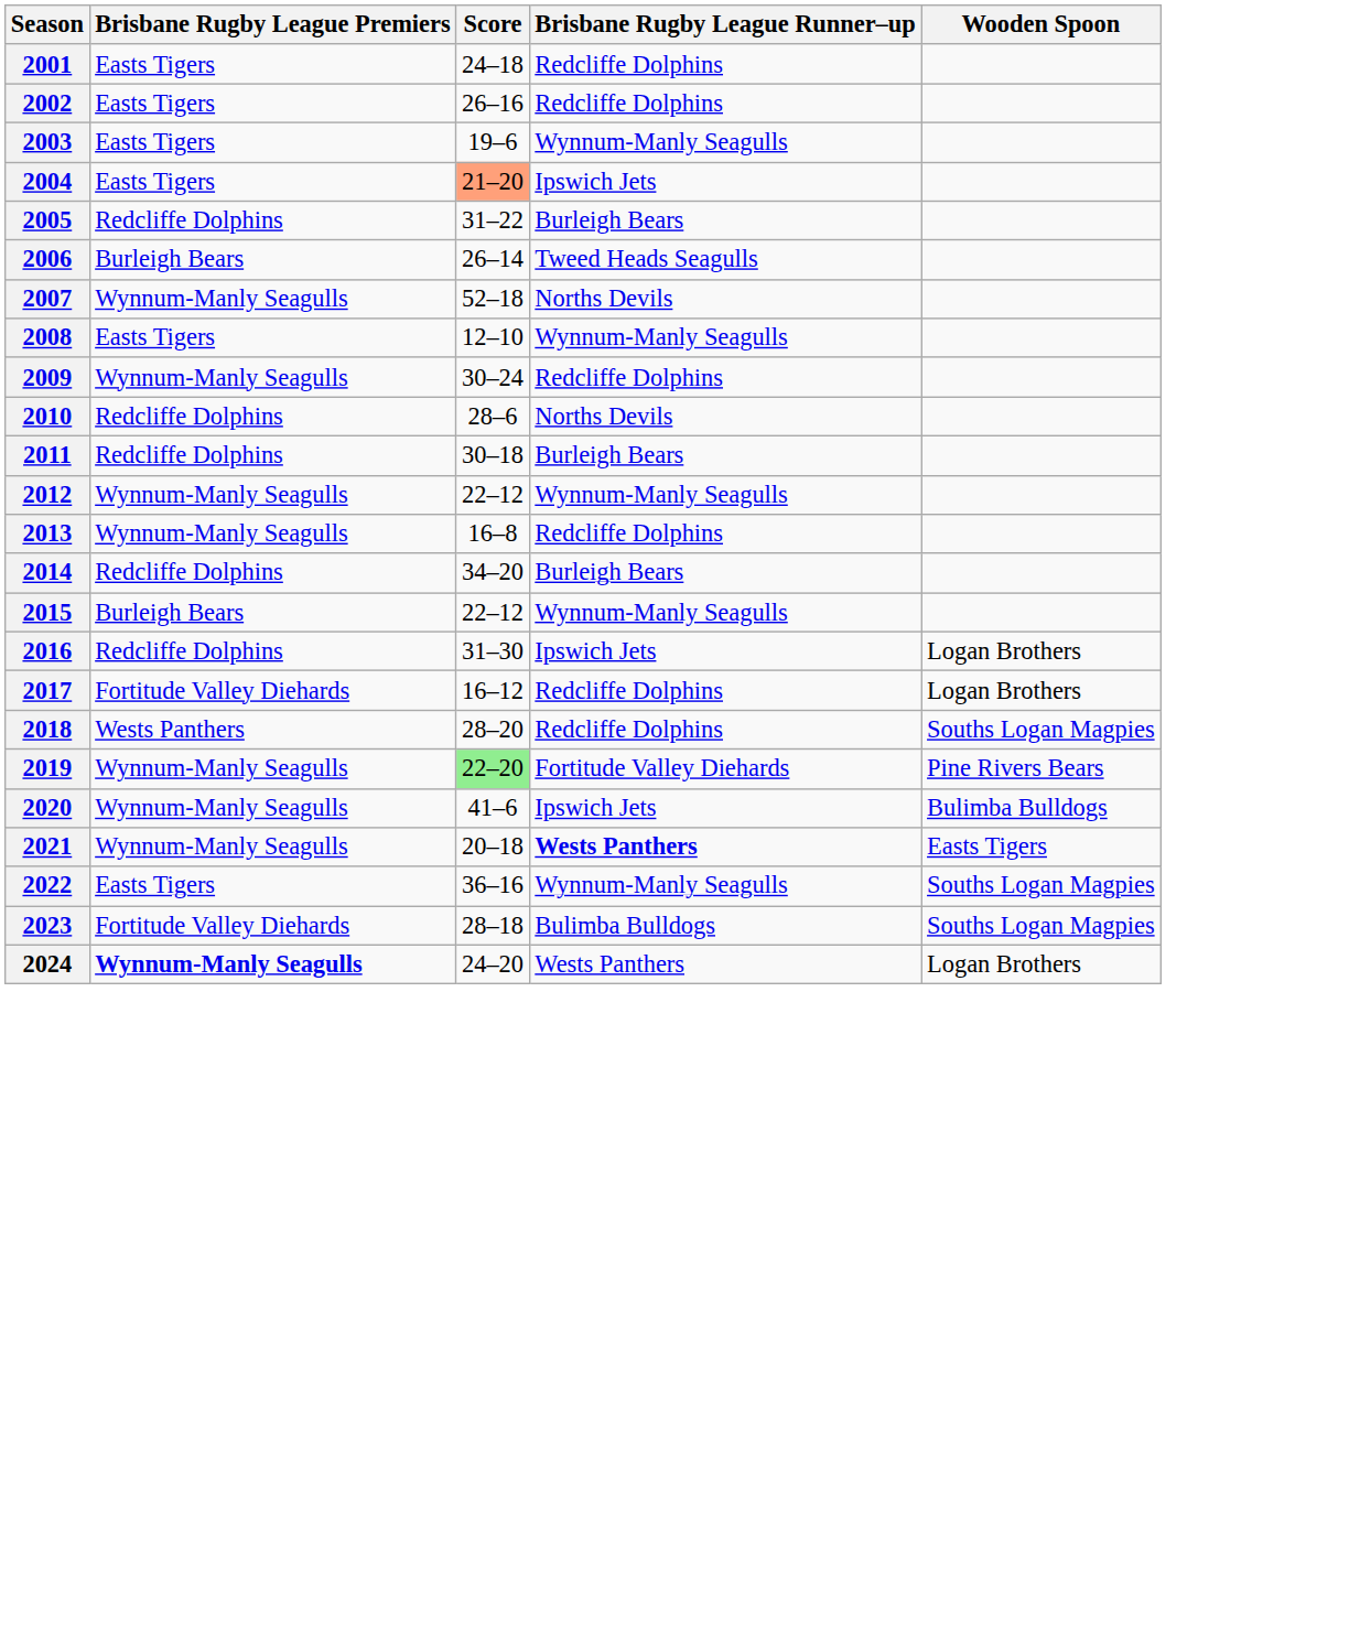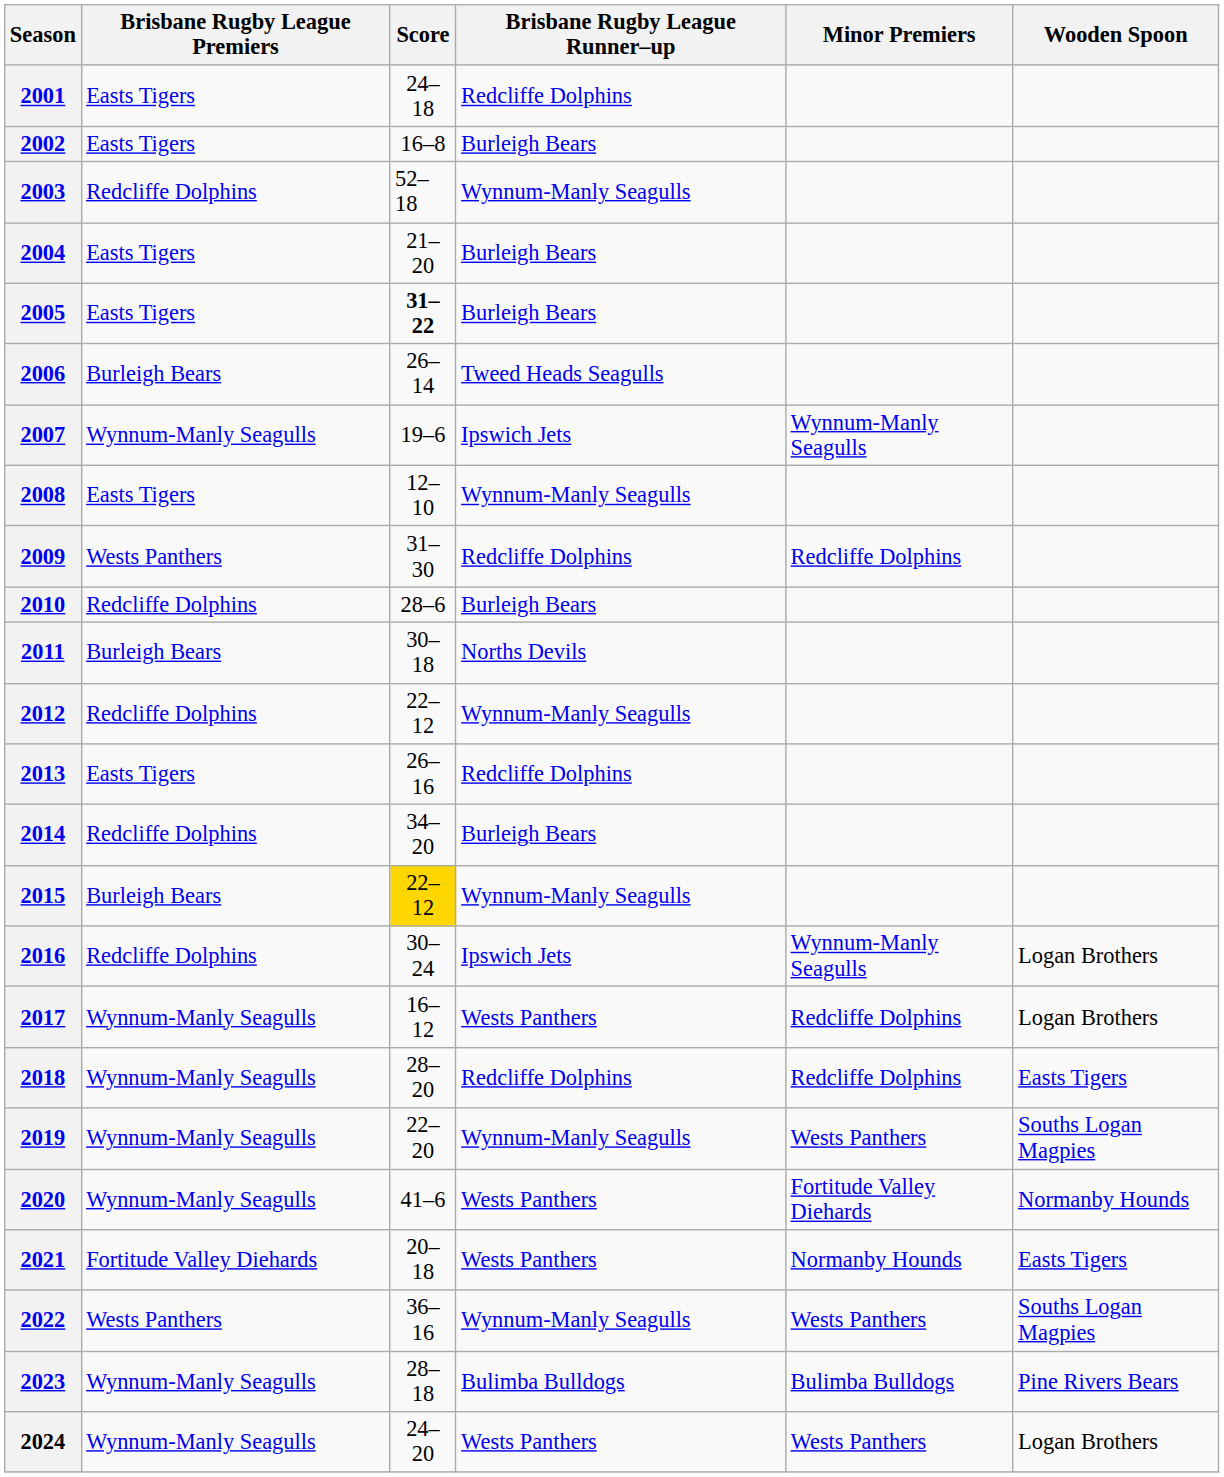 <table class="wikitable">
 <tr>
 <th scope="col">Season</th>
 <th scope="col">Brisbane Rugby League Premiers</th>
 <th scope="col">Score</th>
 <th scope="col">Brisbane Rugby League Runner–up</th>
+<th>Minor Premiers</th>
 <th>Wooden Spoon</th>
 </tr>
 <tr>
 <th scope="row"><a href='#'>2001</a></th>
 <td> <a href='#'>Easts Tigers</a></td>
 <td style="text-align:center;">24–18</td>
 <td> <a href='#'>Redcliffe Dolphins</a></td>
 <td></td>
+<td></td>
 </tr>
 <tr>
 <th scope="row"><a href='#'>2002</a></th>
 <td> <a href='#'>Easts Tigers</a></td>
-<td style="text-align:center;">26–16</td>
-<td> <a href='#'>Redcliffe Dolphins</a></td>
+<td style="text-align:center;">16–8</td>
+<td> <a href='#'>Burleigh Bears</a></td>
+<td></td>
 <td></td>
 </tr>
 <tr>
 <th scope="row"><a href='#'>2003</a></th>
-<td> <a href='#'>Easts Tigers</a></td>
-<td style="text-align:center;">19–6</td>
+<td> <a href='#'>Redcliffe Dolphins</a></td>
+<td>52–18</td>
 <td> <a href='#'>Wynnum-Manly Seagulls</a></td>
+<td></td>
 <td></td>
 </tr>
 <tr>
 <th scope="row"><a href='#'>2004</a></th>
 <td> <a href='#'>Easts Tigers</a></td>
-<td style="background: lightsalmon; text-align:center;">21–20</td>
-<td> <a href='#'>Ipswich Jets</a></td>
+<td style="text-align:center;">21–20</td>
+<td> <a href='#'>Burleigh Bears</a></td>
+<td></td>
 <td></td>
 </tr>
 <tr>
 <th scope="row"><a href='#'>2005</a></th>
-<td> <a href='#'>Redcliffe Dolphins</a></td>
-<td style="text-align:center;">31–22</td>
+<td> <a href='#'>Easts Tigers</a></td>
+<td style="text-align:center;"><strong>31–22</strong></td>
 <td> <a href='#'>Burleigh Bears</a></td>
+<td></td>
 <td></td>
 </tr>
 <tr>
 <th scope="row"><a href='#'>2006</a></th>
 <td> <a href='#'>Burleigh Bears</a></td>
 <td style="text-align:center;">26–14</td>
 <td> <a href='#'>Tweed Heads Seagulls</a></td>
 <td></td>
+<td></td>
 </tr>
 <tr>
 <th scope="row"><a href='#'>2007</a></th>
 <td> <a href='#'>Wynnum-Manly Seagulls</a></td>
-<td>52–18</td>
-<td> <a href='#'>Norths Devils</a></td>
+<td style="text-align:center;">19–6</td>
+<td> <a href='#'>Ipswich Jets</a></td>
+<td> <a href='#'>Wynnum-Manly Seagulls</a></td>
 <td></td>
 </tr>
 <tr>
 <th scope="row"><a href='#'>2008</a></th>
 <td> <a href='#'>Easts Tigers</a></td>
 <td style="text-align:center;">12–10</td>
 <td> <a href='#'>Wynnum-Manly Seagulls</a></td>
 <td></td>
+<td></td>
 </tr>
 <tr>
 <th scope="row"><a href='#'>2009</a></th>
-<td> <a href='#'>Wynnum-Manly Seagulls</a></td>
-<td style="text-align:center;">30–24</td>
+<td> <a href='#'>Wests Panthers</a></td>
+<td style="text-align:center;">31–30</td>
+<td> <a href='#'>Redcliffe Dolphins</a></td>
 <td> <a href='#'>Redcliffe Dolphins</a></td>
 <td></td>
 </tr>
 <tr>
 <th scope="row"><a href='#'>2010</a></th>
 <td> <a href='#'>Redcliffe Dolphins</a></td>
 <td style="text-align:center;">28–6</td>
-<td> <a href='#'>Norths Devils</a></td>
+<td> <a href='#'>Burleigh Bears</a></td>
+<td></td>
 <td></td>
 </tr>
 <tr>
 <th scope="row"><a href='#'>2011</a></th>
-<td> <a href='#'>Redcliffe Dolphins</a></td>
+<td> <a href='#'>Burleigh Bears</a></td>
 <td style="text-align:center;">30–18</td>
-<td> <a href='#'>Burleigh Bears</a></td>
+<td> <a href='#'>Norths Devils</a></td>
+<td></td>
 <td></td>
 </tr>
 <tr>
 <th scope="row"><a href='#'>2012</a></th>
-<td> <a href='#'>Wynnum-Manly Seagulls</a></td>
+<td> <a href='#'>Redcliffe Dolphins</a></td>
 <td style="text-align:center;">22–12</td>
 <td> <a href='#'>Wynnum-Manly Seagulls</a></td>
+<td></td>
 <td></td>
 </tr>
 <tr>
 <th scope="row"><a href='#'>2013</a></th>
-<td> <a href='#'>Wynnum-Manly Seagulls</a></td>
-<td style="text-align:center;">16–8</td>
+<td> <a href='#'>Easts Tigers</a></td>
+<td style="text-align:center;">26–16</td>
 <td> <a href='#'>Redcliffe Dolphins</a></td>
+<td></td>
 <td></td>
 </tr>
 <tr>
 <th scope="row"><a href='#'>2014</a></th>
 <td> <a href='#'>Redcliffe Dolphins</a></td>
 <td style="text-align:center;">34–20</td>
 <td> <a href='#'>Burleigh Bears</a></td>
 <td></td>
+<td></td>
 </tr>
 <tr>
 <th scope="row"><a href='#'>2015</a></th>
 <td> <a href='#'>Burleigh Bears</a></td>
-<td style="text-align:center;">22–12</td>
+<td style="background: gold; text-align:center;">22–12</td>
 <td> <a href='#'>Wynnum-Manly Seagulls</a></td>
+<td></td>
 <td></td>
 </tr>
 <tr>
 <th scope="row"><a href='#'>2016</a></th>
 <td> <a href='#'>Redcliffe Dolphins</a></td>
-<td style="text-align:center;">31–30</td>
+<td style="text-align:center;">30–24</td>
 <td> <a href='#'>Ipswich Jets</a></td>
+<td> <a href='#'>Wynnum-Manly Seagulls</a></td>
 <td> Logan Brothers</td>
 </tr>
 <tr>
 <th scope="row"><a href='#'>2017</a></th>
-<td> <a href='#'>Fortitude Valley Diehards</a></td>
+<td> <a href='#'>Wynnum-Manly Seagulls</a></td>
 <td style="text-align:center;">16–12</td>
+<td> <a href='#'>Wests Panthers</a></td>
 <td> <a href='#'>Redcliffe Dolphins</a></td>
 <td> Logan Brothers</td>
 </tr>
 <tr>
 <th scope="row"><a href='#'>2018</a></th>
-<td> <a href='#'>Wests Panthers</a></td>
+<td> <a href='#'>Wynnum-Manly Seagulls</a></td>
 <td style="text-align:center;">28–20</td>
 <td> <a href='#'>Redcliffe Dolphins</a></td>
-<td> <a href='#'>Souths Logan Magpies</a></td>
+<td> <a href='#'>Redcliffe Dolphins</a></td>
+<td> <a href='#'>Easts Tigers</a></td>
 </tr>
 <tr>
 <th scope="row"><a href='#'>2019</a></th>
 <td> <a href='#'>Wynnum-Manly Seagulls</a></td>
-<td style="background: lightgreen; text-align:center;">22–20</td>
-<td> <a href='#'>Fortitude Valley Diehards</a></td>
-<td> <a href='#'>Pine Rivers Bears</a></td>
+<td style="text-align:center;">22–20</td>
+<td> <a href='#'>Wynnum-Manly Seagulls</a></td>
+<td> <a href='#'>Wests Panthers</a></td>
+<td> <a href='#'>Souths Logan Magpies</a></td>
 </tr>
 <tr>
 <th scope="row"><a href='#'>2020</a></th>
 <td> <a href='#'>Wynnum-Manly Seagulls</a></td>
 <td style="text-align:center;">41–6</td>
-<td> <a href='#'>Ipswich Jets</a></td>
-<td> <a href='#'>Bulimba Bulldogs</a></td>
+<td> <a href='#'>Wests Panthers</a></td>
+<td> <a href='#'>Fortitude Valley Diehards</a></td>
+<td> <a href='#'>Normanby Hounds</a></td>
 </tr>
 <tr>
 <th scope="row"><a href='#'>2021</a></th>
-<td> <a href='#'>Wynnum-Manly Seagulls</a></td>
+<td> <a href='#'>Fortitude Valley Diehards</a></td>
 <td style="text-align:center;">20–18</td>
-<td><strong> <a href='#'>Wests Panthers</a></strong></td>
+<td> <a href='#'>Wests Panthers</a></td>
+<td> <a href='#'>Normanby Hounds</a></td>
 <td> <a href='#'>Easts Tigers</a></td>
 </tr>
 <tr>
 <th scope="row"><a href='#'>2022</a></th>
-<td> <a href='#'>Easts Tigers</a></td>
+<td> <a href='#'>Wests Panthers</a></td>
 <td style="text-align:center;">36–16</td>
 <td> <a href='#'>Wynnum-Manly Seagulls</a></td>
+<td> <a href='#'>Wests Panthers</a></td>
 <td> <a href='#'>Souths Logan Magpies</a></td>
 </tr>
 <tr>
 <th scope="row"><a href='#'>2023</a></th>
-<td> <a href='#'>Fortitude Valley Diehards</a></td>
+<td> <a href='#'>Wynnum-Manly Seagulls</a></td>
 <td style="text-align:center;">28–18</td>
 <td> <a href='#'>Bulimba Bulldogs</a></td>
-<td> <a href='#'>Souths Logan Magpies</a></td>
+<td> <a href='#'>Bulimba Bulldogs</a></td>
+<td> <a href='#'>Pine Rivers Bears</a></td>
 </tr>
 <tr>
 <th>2024</th>
-<td><strong> <a href='#'>Wynnum-Manly Seagulls</a></strong></td>
+<td> <a href='#'>Wynnum-Manly Seagulls</a></td>
 <td style="text-align:center;">24–20</td>
+<td> <a href='#'>Wests Panthers</a></td>
 <td> <a href='#'>Wests Panthers</a></td>
 <td> Logan Brothers</td>
 </tr>
 </table>
